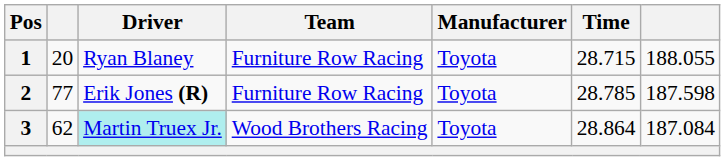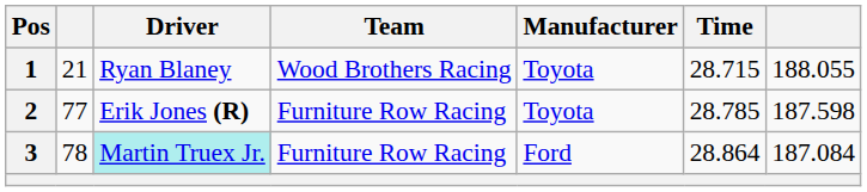 <table class="wikitable" style="font-size:95%">
 <tr>
 <th>Pos</th>
 <th></th>
 <th>Driver</th>
 <th>Team</th>
 <th>Manufacturer</th>
 <th>Time</th>
 <th></th>
 </tr>
 <tr>
 <th>1</th>
-<td>20</td>
+<td>21</td>
 <td><a href='#'>Ryan Blaney</a></td>
-<td><a href='#'>Furniture Row Racing</a></td>
+<td><a href='#'>Wood Brothers Racing</a></td>
 <td><a href='#'>Toyota</a></td>
 <td>28.715</td>
 <td>188.055</td>
 </tr>
 <tr>
 <th>2</th>
 <td>77</td>
 <td><a href='#'>Erik Jones</a> <strong>(R)</strong></td>
 <td><a href='#'>Furniture Row Racing</a></td>
 <td><a href='#'>Toyota</a></td>
 <td>28.785</td>
 <td>187.598</td>
 </tr>
 <tr>
 <th>3</th>
-<td>62</td>
+<td>78</td>
 <td style="background: paleturquoise;"><a href='#'>Martin Truex Jr.</a></td>
-<td><a href='#'>Wood Brothers Racing</a></td>
-<td><a href='#'>Toyota</a></td>
+<td><a href='#'>Furniture Row Racing</a></td>
+<td><a href='#'>Ford</a></td>
 <td>28.864</td>
 <td>187.084</td>
 </tr>
 <tr>
 <th colspan="7"></th>
 </tr>
 </table>
